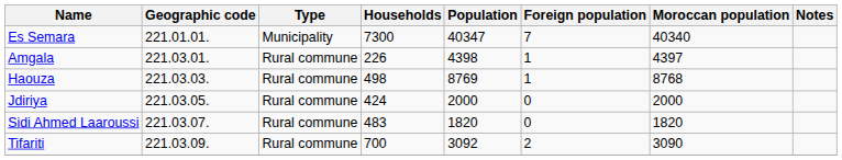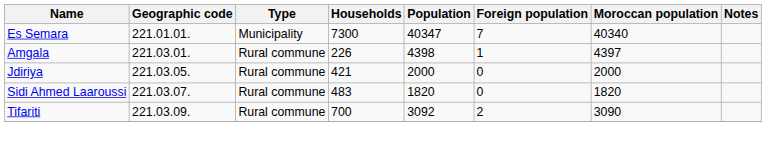 <table class="wikitable sortable">
 <tr>
 <th>Name</th>
 <th>Geographic code</th>
 <th>Type</th>
 <th>Households</th>
 <th>Population</th>
 <th>Foreign population</th>
 <th>Moroccan population</th>
 <th>Notes</th>
 </tr>
 <tr>
 <td><a href='#'>Es Semara</a></td>
 <td>221.01.01.</td>
 <td>Municipality</td>
 <td>7300</td>
 <td>40347</td>
 <td>7</td>
 <td>40340</td>
 <td></td>
 </tr>
 <tr>
 <td><a href='#'>Amgala</a></td>
 <td>221.03.01.</td>
 <td>Rural commune</td>
 <td>226</td>
 <td>4398</td>
 <td>1</td>
 <td>4397</td>
 <td></td>
 </tr>
 <tr>
-<td><a href='#'>Haouza</a></td>
-<td>221.03.03.</td>
-<td>Rural commune</td>
-<td>498</td>
-<td>8769</td>
-<td>1</td>
-<td>8768</td>
-<td></td>
-</tr>
-<tr>
 <td><a href='#'>Jdiriya</a></td>
 <td>221.03.05.</td>
 <td>Rural commune</td>
-<td>424</td>
+<td>421</td>
 <td>2000</td>
 <td>0</td>
 <td>2000</td>
 <td></td>
 </tr>
 <tr>
 <td><a href='#'>Sidi Ahmed Laaroussi</a></td>
 <td>221.03.07.</td>
 <td>Rural commune</td>
 <td>483</td>
 <td>1820</td>
 <td>0</td>
 <td>1820</td>
 <td></td>
 </tr>
 <tr>
 <td><a href='#'>Tifariti</a></td>
 <td>221.03.09.</td>
 <td>Rural commune</td>
 <td>700</td>
 <td>3092</td>
 <td>2</td>
 <td>3090</td>
 <td></td>
 </tr>
 <tr>
 </tr>
 </table>
